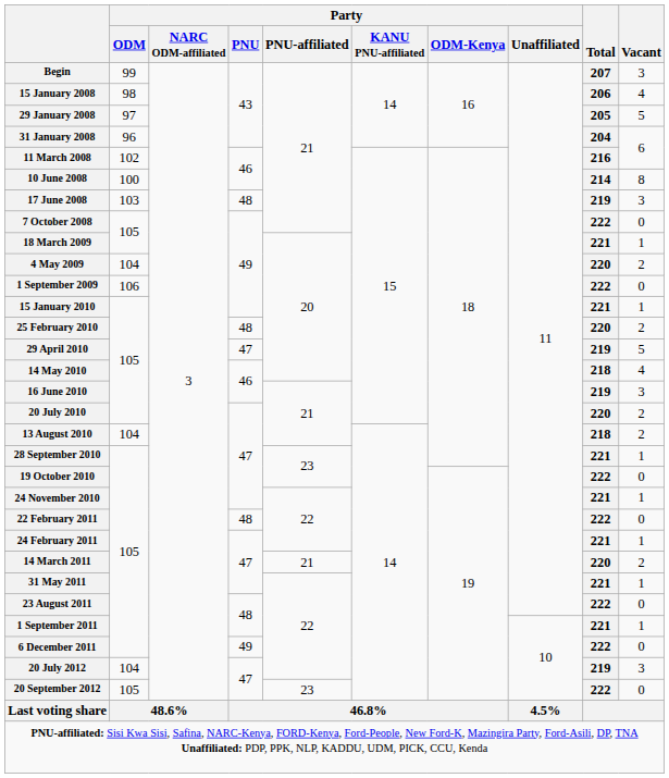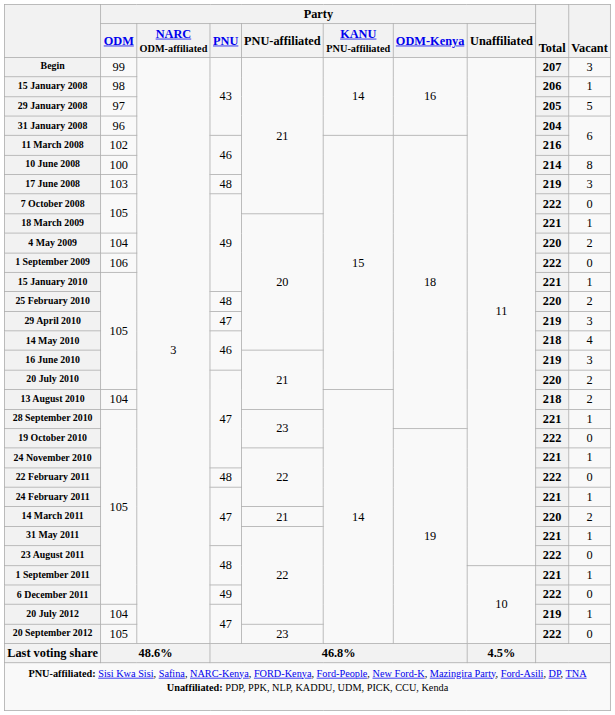 <table class="wikitable" style=text-align:center>
 <tr valign=bottom>
 <th rowspan=2></th>
 <th colspan=7>Party</th>
 <th rowspan=2>Total</th>
 <th rowspan=2>Vacant</th>
 </tr>
 <tr>
 <th><a href='#'>ODM</a></th>
 <th><a href='#'>NARC</a><br><small>ODM-affiliated</small></th>
 <th><a href='#'>PNU</a></th>
 <th>PNU-affiliated <br><small></small></th>
 <th><a href='#'>KANU</a><br><small>PNU-affiliated</small></th>
 <th><a href='#'>ODM-Kenya</a></th>
 <th>Unaffiliated</th>
 </tr>
 <tr>
 <th style="font-size:80%">Begin </th>
 <td>99</td>
 <td rowspan=30>3</td>
 <td rowspan=4>43</td>
 <td rowspan=8>21</td>
 <td rowspan=4>14</td>
 <td rowspan=4>16</td>
 <td rowspan=26>11</td>
 <th>207</th>
 <td>3</td>
 </tr>
 <tr>
 <th style="font-size:80%">15 January 2008 </th>
 <td>98</td>
 <th>206</th>
-<td>4</td>
+<td>1</td>
 </tr>
 <tr>
 <th style="font-size:80%">29 January 2008 </th>
 <td>97</td>
 <th>205</th>
 <td>5</td>
 </tr>
 <tr>
 <th style="font-size:80%">31 January 2008 </th>
 <td>96</td>
 <th>204</th>
 <td rowspan=2>6</td>
 </tr>
 <tr>
 <th style="font-size:80%">11 March 2008 </th>
 <td>102</td>
 <td rowspan=2>46</td>
 <td rowspan=13>15</td>
 <td rowspan=15>18</td>
 <th>216</th>
 </tr>
 <tr>
 <th style="font-size:80%">10 June 2008 </th>
 <td>100</td>
 <th>214</th>
 <td>8</td>
 </tr>
 <tr>
 <th style="font-size:80%">17 June 2008 </th>
 <td>103</td>
 <td>48</td>
 <th>219</th>
 <td>3</td>
 </tr>
 <tr>
 <th style="font-size:80%">7 October 2008 </th>
 <td rowspan=2>105</td>
 <td rowspan=5>49</td>
 <th>222</th>
 <td>0</td>
 </tr>
 <tr>
 <th style="font-size:80%">18 March 2009 </th>
 <td rowspan=7>20</td>
 <th>221</th>
 <td>1</td>
 </tr>
 <tr>
 <th style="font-size:80%">4 May 2009 </th>
 <td>104</td>
 <th>220</th>
 <td>2</td>
 </tr>
 <tr>
 <th style="font-size:80%">1 September 2009 </th>
 <td>106</td>
 <th>222</th>
 <td>0</td>
 </tr>
 <tr>
 <th style="font-size:80%">15 January 2010 </th>
 <td rowspan=6>105</td>
 <th>221</th>
 <td>1</td>
 </tr>
 <tr>
 <th style="font-size:80%">25 February 2010 </th>
 <td>48</td>
 <th>220</th>
 <td>2</td>
 </tr>
 <tr>
 <th style="font-size:80%">29 April 2010 </th>
 <td>47</td>
 <th>219</th>
-<td>5</td>
+<td>3</td>
 </tr>
 <tr>
 <th style="font-size:80%">14 May 2010 </th>
 <td rowspan=2>46</td>
 <th>218</th>
 <td>4</td>
 </tr>
 <tr>
 <th style="font-size:80%">16 June 2010 </th>
 <td rowspan=3>21</td>
 <th>219</th>
 <td>3</td>
 </tr>
 <tr>
 <th style="font-size:80%">20 July 2010 </th>
 <td rowspan=5>47</td>
 <th>220</th>
 <td>2</td>
 </tr>
 <tr>
 <th style="font-size:80%">13 August 2010 </th>
 <td>104</td>
 <td rowspan=13>14</td>
 <th>218</th>
 <td>2</td>
 </tr>
 <tr>
 <th style="font-size:80%">28 September 2010 </th>
 <td rowspan=10>105</td>
 <td rowspan=2>23</td>
 <th>221</th>
 <td>1</td>
 </tr>
 <tr>
 <th style="font-size:80%">19 October 2010 </th>
 <td rowspan=11>19</td>
 <th>222</th>
 <td>0</td>
 </tr>
 <tr>
 <th style="font-size:80%">24 November 2010 </th>
 <td rowspan=3>22</td>
 <th>221</th>
 <td>1</td>
 </tr>
 <tr>
 <th style="font-size:80%">22 February 2011 </th>
 <td>48</td>
 <th>222</th>
 <td>0</td>
 </tr>
 <tr>
 <th style="font-size:80%">24 February 2011 </th>
 <td rowspan=3>47</td>
 <th>221</th>
 <td>1</td>
 </tr>
 <tr>
 <th style="font-size:80%">14 March 2011 </th>
 <td>21</td>
 <th>220</th>
 <td>2</td>
 </tr>
 <tr>
 <th style="font-size:80%">31 May 2011 </th>
 <td rowspan=5>22</td>
 <th>221</th>
 <td>1</td>
 </tr>
 <tr>
 <th style="font-size:80%">23 August 2011 </th>
 <td rowspan=2>48</td>
 <th>222</th>
 <td>0</td>
 </tr>
 <tr>
 <th style="font-size:80%">1 September 2011 </th>
 <td rowspan=4>10</td>
 <th>221</th>
 <td>1</td>
 </tr>
 <tr>
 <th style="font-size:80%">6 December 2011 </th>
 <td>49</td>
 <th>222</th>
 <td>0</td>
 </tr>
 <tr>
 <th style="font-size:80%">20 July 2012 </th>
 <td>104</td>
 <td rowspan=2>47</td>
 <th>219</th>
-<td>3</td>
+<td>1</td>
 </tr>
 <tr>
 <th style="font-size:80%">20 September 2012 </th>
 <td>105</td>
 <td>23</td>
 <th>222</th>
 <td>0</td>
 </tr>
 <tr>
 <th>Last voting share</th>
 <th colspan=2>48.6%</th>
 <th colspan=4>46.8%</th>
 <th>4.5%</th>
 <th colspan=2></th>
 </tr>
 <tr>
 <td colspan=10><small><strong>PNU-affiliated:</strong> <a href='#'>Sisi Kwa Sisi</a>, <a href='#'>Safina</a>, <a href='#'>NARC-Kenya</a>, <a href='#'>FORD-Kenya</a>, <a href='#'>Ford-People</a>, <a href='#'>New Ford-K</a>, <a href='#'>Mazingira Party</a>, <a href='#'>Ford-Asili</a>, <a href='#'>DP</a>, <a href='#'>TNA</a><br><strong>Unaffiliated:</strong> PDP, PPK, NLP, KADDU, UDM, PICK, CCU, Kenda</small><br><br></td>
 </tr>
 </table>
